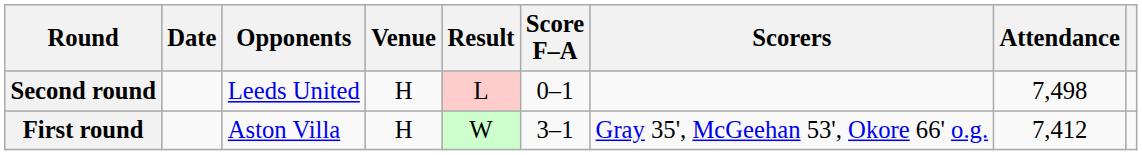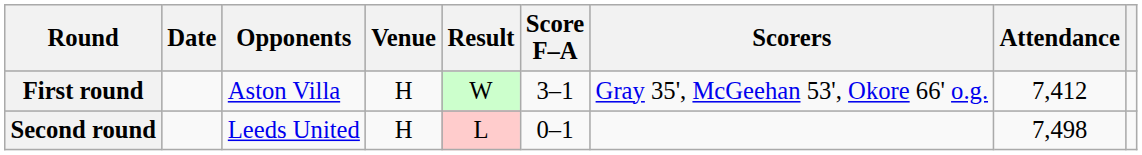 <table class="wikitable sortable plainrowheaders" style="text-align: center">
 <tr>
 <th scope=col>Round</th>
 <th scope=col>Date</th>
 <th scope=col>Opponents</th>
 <th scope=col>Venue</th>
 <th scope=col>Result</th>
 <th scope=col>Score<br>F–A</th>
 <th scope=col class=unsortable>Scorers</th>
 <th scope=col>Attendance</th>
 <th scope=col class=unsortable></th>
 </tr>
 <tr>
+<th scope=row>First round</th>
+<td align=left></td>
+<td align=left><a href='#'>Aston Villa</a></td>
+<td>H</td>
+<td style=background-color:#CCFFCC>W</td>
+<td>3–1</td>
+<td align=left><a href='#'>Gray</a> 35', <a href='#'>McGeehan</a> 53', <a href='#'>Okore</a> 66' <a href='#'>o.g.</a></td>
+<td>7,412</td>
+<td></td>
+</tr>
+<tr>
 <th scope=row>Second round</th>
 <td align=left></td>
 <td align=left><a href='#'>Leeds United</a></td>
 <td>H</td>
 <td style=background-color:#FFCCCC>L</td>
 <td>0–1</td>
 <td align=left></td>
 <td>7,498</td>
 <td></td>
 </tr>
-<tr>
-<th scope=row>First round</th>
-<td align=left></td>
-<td align=left><a href='#'>Aston Villa</a></td>
-<td>H</td>
-<td style=background-color:#CCFFCC>W</td>
-<td>3–1</td>
-<td align=left><a href='#'>Gray</a> 35', <a href='#'>McGeehan</a> 53', <a href='#'>Okore</a> 66' <a href='#'>o.g.</a></td>
-<td>7,412</td>
-<td></td>
-</tr>
 </table>
